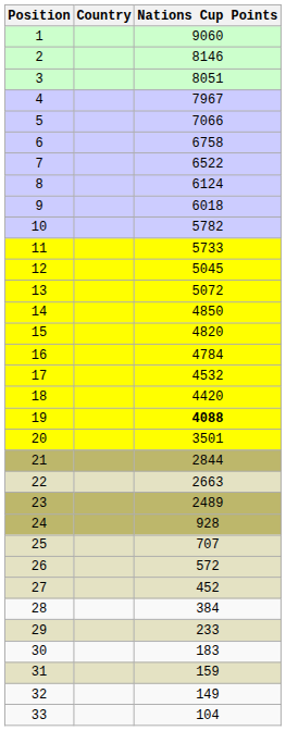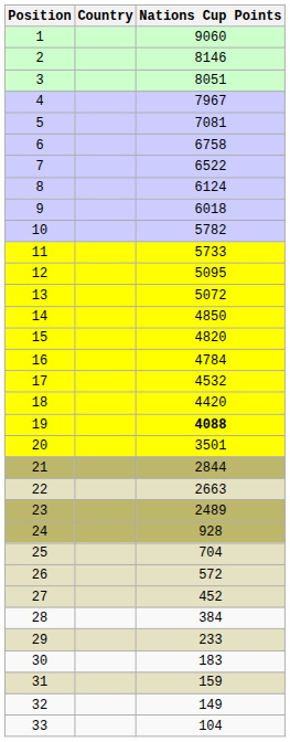 <table class="wikitable sortable" style="text-align:center;">
 <tr>
 <th>Position</th>
 <th>Country</th>
 <th>Nations Cup Points</th>
 </tr>
 <tr style="background: #ccffcc;">
 <td>1</td>
 <td align=left></td>
 <td>9060</td>
 </tr>
 <tr style="background: #ccffcc;">
 <td>2</td>
 <td align=left></td>
 <td>8146</td>
 </tr>
 <tr style="background: #ccffcc;">
 <td>3</td>
 <td align=left></td>
 <td>8051</td>
 </tr>
 <tr style="background: #ccccff;">
 <td>4</td>
 <td align=left></td>
 <td>7967</td>
 </tr>
 <tr style="background: #ccccff;">
 <td>5</td>
 <td align=left></td>
-<td>7066</td>
+<td>7081</td>
 </tr>
 <tr style="background: #ccccff;">
 <td>6</td>
 <td align=left></td>
 <td>6758</td>
 </tr>
 <tr style="background: #ccccff;">
 <td>7</td>
 <td align=left></td>
 <td>6522</td>
 </tr>
 <tr style="background: #ccccff;">
 <td>8</td>
 <td align=left></td>
 <td>6124</td>
 </tr>
 <tr style="background: #ccccff;">
 <td>9</td>
 <td align=left></td>
 <td>6018</td>
 </tr>
 <tr style="background: #ccccff;">
 <td>10</td>
 <td align=left></td>
 <td>5782</td>
 </tr>
 <tr style="background: #ffff00;">
 <td>11</td>
 <td align=left></td>
 <td>5733</td>
 </tr>
 <tr style="background: #ffff00;">
 <td>12</td>
 <td align=left></td>
-<td>5045</td>
+<td>5095</td>
 </tr>
 <tr style="background: #ffff00;">
 <td>13</td>
 <td align=left></td>
 <td>5072</td>
 </tr>
 <tr style="background: #ffff00;">
 <td>14</td>
 <td align=left></td>
 <td>4850</td>
 </tr>
 <tr style="background: #ffff00;">
 <td>15</td>
 <td align=left></td>
 <td>4820</td>
 </tr>
 <tr style="background: #ffff00;">
 <td>16</td>
 <td align=left></td>
 <td>4784</td>
 </tr>
 <tr style="background: #ffff00;">
 <td>17</td>
 <td align=left></td>
 <td>4532</td>
 </tr>
 <tr style="background: #ffff00;">
 <td>18</td>
 <td align=left></td>
 <td>4420</td>
 </tr>
 <tr style="background: #ffff00;">
 <td>19</td>
 <td align=left></td>
 <td><strong>4088</strong></td>
 </tr>
 <tr style="background: #ffff00;">
 <td>20</td>
 <td align=left></td>
 <td>3501</td>
 </tr>
 <tr style="background: #BDB76B;">
 <td>21</td>
 <td align=left></td>
 <td>2844</td>
 </tr>
 <tr style="background: #e4e2c3;">
 <td>22</td>
 <td align=left></td>
 <td>2663</td>
 </tr>
 <tr style="background: #BDB76B;">
 <td>23</td>
 <td align=left></td>
 <td>2489</td>
 </tr>
 <tr style="background: #BDB76B;">
 <td>24</td>
 <td align=left></td>
 <td>928</td>
 </tr>
 <tr style="background: #e4e2c3;">
 <td>25</td>
 <td align=left></td>
-<td>707</td>
+<td>704</td>
 </tr>
 <tr style="background: #e4e2c3;">
 <td>26</td>
 <td align=left></td>
 <td>572</td>
 </tr>
 <tr style="background: #e4e2c3;">
 <td>27</td>
 <td align=left></td>
 <td>452</td>
 </tr>
 <tr>
 <td>28</td>
 <td align=left></td>
 <td>384</td>
 </tr>
 <tr style="background: #e4e2c3;">
 <td>29</td>
 <td align=left></td>
 <td>233</td>
 </tr>
 <tr>
 <td>30</td>
 <td align=left></td>
 <td>183</td>
 </tr>
 <tr style="background: #e4e2c3;">
 <td>31</td>
 <td align=left></td>
 <td>159</td>
 </tr>
 <tr>
 <td>32</td>
 <td align=left></td>
 <td>149</td>
 </tr>
 <tr>
 <td>33</td>
 <td align=left></td>
 <td>104</td>
 </tr>
 </table>
